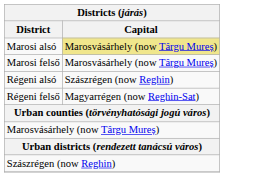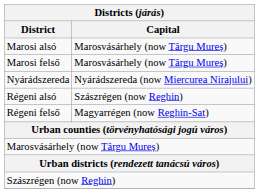 <table class="wikitable">
 <tr>
 <th colspan=2>Districts (<em>járás</em>)</th>
 </tr>
 <tr>
 <th>District</th>
 <th>Capital</th>
 </tr>
 <tr>
 <td> Marosi alsó</td>
-<td style="background: khaki;">Marosvásárhely (now <a href='#'>Târgu Mureș</a>)</td>
+<td>Marosvásárhely (now <a href='#'>Târgu Mureș</a>)</td>
 </tr>
 <tr>
 <td> Marosi felső</td>
 <td>Marosvásárhely (now <a href='#'>Târgu Mureș</a>)</td>
+</tr>
+<tr>
+<td> Nyárádszereda</td>
+<td>Nyárádszereda (now <a href='#'>Miercurea Nirajului</a>)</td>
 </tr>
 <tr>
 <td> Régeni alsó</td>
 <td>Szászrégen (now <a href='#'>Reghin</a>)</td>
 </tr>
 <tr>
 <td> Régeni felső</td>
 <td>Magyarrégen (now <a href='#'>Reghin-Sat</a>)</td>
 </tr>
 <tr>
 <th colspan=2>Urban counties (<em>törvényhatósági jogú város</em>)</th>
 </tr>
 <tr>
 <td colspan=2> Marosvásárhely (now <a href='#'>Târgu Mureș</a>)</td>
 </tr>
 <tr>
 <th colspan=2>Urban districts (<em>rendezett tanácsú város</em>)</th>
 </tr>
 <tr>
 <td colspan=2>Szászrégen (now <a href='#'>Reghin</a>)</td>
 </tr>
 <tr>
 </tr>
 </table>
